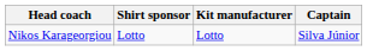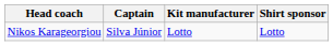 <table class="wikitable sortable" style="text-align: left;">
 <tr>
 <th>Head coach</th>
+<th>Captain</th>
+<th>Kit manufacturer</th>
 <th>Shirt sponsor</th>
-<th>Kit manufacturer</th>
-<th>Captain</th>
 </tr>
 <tr>
 <td> <a href='#'>Nikos Karageorgiou</a></td>
+<td> <a href='#'>Silva Júnior</a></td>
 <td><a href='#'>Lotto</a></td>
 <td><a href='#'>Lotto</a></td>
-<td> <a href='#'>Silva Júnior</a></td>
 </tr>
 </table>
